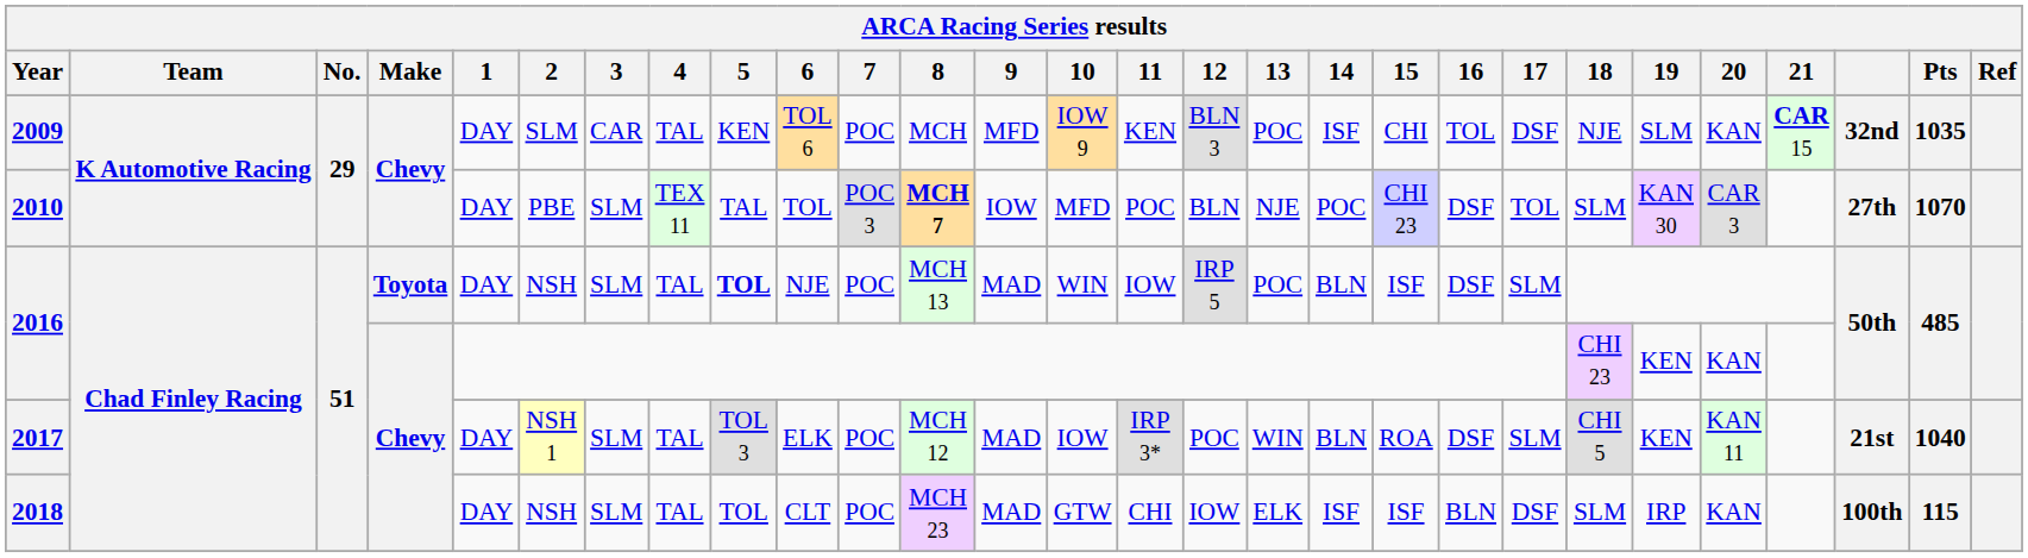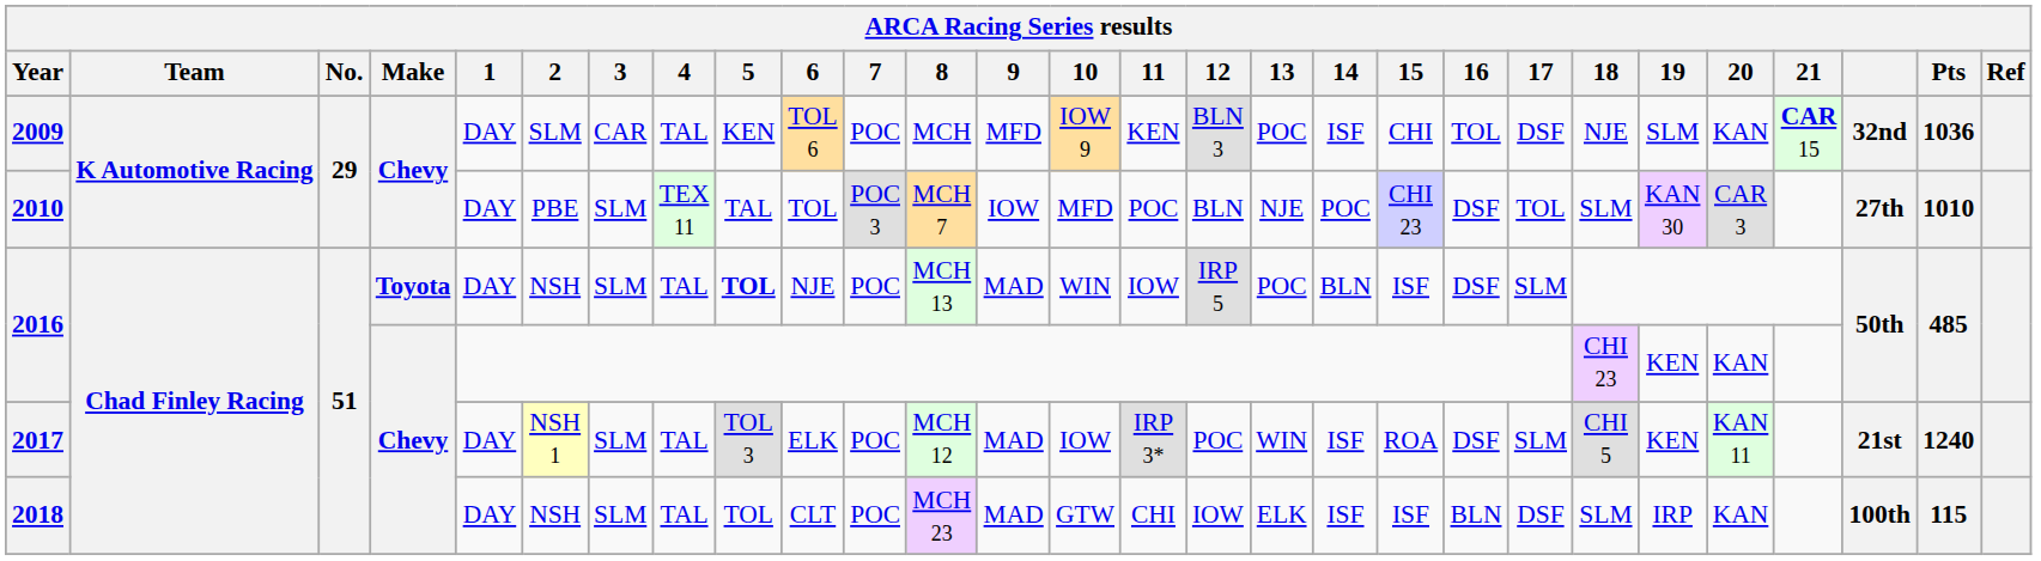 <table class="wikitable" style="text-align:center; font-size:75%">
 <tr>
 <th colspan=45><a href='#'>ARCA Racing Series</a> results</th>
 </tr>
 <tr>
 <th>Year</th>
 <th>Team</th>
 <th>No.</th>
 <th>Make</th>
 <th>1</th>
 <th>2</th>
 <th>3</th>
 <th>4</th>
 <th>5</th>
 <th>6</th>
 <th>7</th>
 <th>8</th>
 <th>9</th>
 <th>10</th>
 <th>11</th>
 <th>12</th>
 <th>13</th>
 <th>14</th>
 <th>15</th>
 <th>16</th>
 <th>17</th>
 <th>18</th>
 <th>19</th>
 <th>20</th>
 <th>21</th>
 <th></th>
 <th>Pts</th>
 <th>Ref</th>
 </tr>
 <tr>
 <th><a href='#'>2009</a></th>
 <th rowspan=2><a href='#'>K Automotive Racing</a></th>
 <th rowspan=2>29</th>
 <th rowspan=2><a href='#'>Chevy</a></th>
 <td><a href='#'>DAY</a></td>
 <td><a href='#'>SLM</a></td>
 <td><a href='#'>CAR</a></td>
 <td><a href='#'>TAL</a></td>
 <td><a href='#'>KEN</a></td>
 <td style="background:#FFDF9F;"><a href='#'>TOL</a><br><small>6</small></td>
 <td><a href='#'>POC</a></td>
 <td><a href='#'>MCH</a></td>
 <td><a href='#'>MFD</a></td>
 <td style="background:#FFDF9F;"><a href='#'>IOW</a><br><small>9</small></td>
 <td><a href='#'>KEN</a></td>
 <td style="background:#DFDFDF;"><a href='#'>BLN</a><br><small>3</small></td>
 <td><a href='#'>POC</a></td>
 <td><a href='#'>ISF</a></td>
 <td><a href='#'>CHI</a></td>
 <td><a href='#'>TOL</a></td>
 <td><a href='#'>DSF</a></td>
 <td><a href='#'>NJE</a></td>
 <td><a href='#'>SLM</a></td>
 <td><a href='#'>KAN</a></td>
 <td style="background:#DFFFDF;"><strong><a href='#'>CAR</a></strong><br><small>15</small></td>
 <th>32nd</th>
-<th>1035</th>
+<th>1036</th>
 <th></th>
 </tr>
 <tr>
 <th><a href='#'>2010</a></th>
 <td><a href='#'>DAY</a></td>
 <td><a href='#'>PBE</a></td>
 <td><a href='#'>SLM</a></td>
 <td style="background:#DFFFDF;"><a href='#'>TEX</a><br><small>11</small></td>
 <td><a href='#'>TAL</a></td>
 <td><a href='#'>TOL</a></td>
 <td style="background:#DFDFDF;"><a href='#'>POC</a><br><small>3</small></td>
-<td style="background:#FFDF9F;"><strong><a href='#'>MCH</a><br><small>7</small></strong></td>
+<td style="background:#FFDF9F;"><a href='#'>MCH</a><br><small>7</small></td>
 <td><a href='#'>IOW</a></td>
 <td><a href='#'>MFD</a></td>
 <td><a href='#'>POC</a></td>
 <td><a href='#'>BLN</a></td>
 <td><a href='#'>NJE</a></td>
 <td><a href='#'>POC</a></td>
 <td style="background:#CFCFFF;"><a href='#'>CHI</a><br><small>23</small></td>
 <td><a href='#'>DSF</a></td>
 <td><a href='#'>TOL</a></td>
 <td><a href='#'>SLM</a></td>
 <td style="background:#EFCFFF;"><a href='#'>KAN</a><br><small>30</small></td>
 <td style="background:#DFDFDF;"><a href='#'>CAR</a><br><small>3</small></td>
 <td></td>
 <th>27th</th>
-<th>1070</th>
+<th>1010</th>
 <th></th>
 </tr>
 <tr>
 <th rowspan=2><a href='#'>2016</a></th>
 <th rowspan=4><a href='#'>Chad Finley Racing</a></th>
 <th rowspan=4>51</th>
 <th><a href='#'>Toyota</a></th>
 <td><a href='#'>DAY</a></td>
 <td><a href='#'>NSH</a></td>
 <td><a href='#'>SLM</a></td>
 <td><a href='#'>TAL</a></td>
 <td><strong><a href='#'>TOL</a></strong></td>
 <td><a href='#'>NJE</a></td>
 <td><a href='#'>POC</a></td>
 <td style="background:#DFFFDF;"><a href='#'>MCH</a><br><small>13</small></td>
 <td><a href='#'>MAD</a></td>
 <td><a href='#'>WIN</a></td>
 <td><a href='#'>IOW</a></td>
 <td style="background:#DFDFDF;"><a href='#'>IRP</a><br><small>5</small></td>
 <td><a href='#'>POC</a></td>
 <td><a href='#'>BLN</a></td>
 <td><a href='#'>ISF</a></td>
 <td><a href='#'>DSF</a></td>
 <td><a href='#'>SLM</a></td>
 <td colspan=4></td>
 <th rowspan=2>50th</th>
 <th rowspan=2>485</th>
 <th rowspan=2></th>
 </tr>
 <tr>
 <th rowspan=3><a href='#'>Chevy</a></th>
 <td colspan=17></td>
 <td style="background:#EFCFFF;"><a href='#'>CHI</a><br><small>23</small></td>
 <td><a href='#'>KEN</a></td>
 <td><a href='#'>KAN</a></td>
 <td></td>
 </tr>
 <tr>
 <th><a href='#'>2017</a></th>
 <td><a href='#'>DAY</a></td>
 <td style="background:#FFFFBF;"><a href='#'>NSH</a><br><small>1</small></td>
 <td><a href='#'>SLM</a></td>
 <td><a href='#'>TAL</a></td>
 <td style="background:#DFDFDF;"><a href='#'>TOL</a><br><small>3</small></td>
 <td><a href='#'>ELK</a></td>
 <td><a href='#'>POC</a></td>
 <td style="background:#DFFFDF;"><a href='#'>MCH</a><br><small>12</small></td>
 <td><a href='#'>MAD</a></td>
 <td><a href='#'>IOW</a></td>
 <td style="background:#DFDFDF;"><a href='#'>IRP</a><br><small>3*</small></td>
 <td><a href='#'>POC</a></td>
 <td><a href='#'>WIN</a></td>
-<td><a href='#'>BLN</a></td>
+<td><a href='#'>ISF</a></td>
 <td><a href='#'>ROA</a></td>
 <td><a href='#'>DSF</a></td>
 <td><a href='#'>SLM</a></td>
 <td style="background:#DFDFDF;"><a href='#'>CHI</a><br><small>5</small></td>
 <td><a href='#'>KEN</a></td>
 <td style="background:#DFFFDF;"><a href='#'>KAN</a><br><small>11</small></td>
 <td></td>
 <th>21st</th>
-<th>1040</th>
+<th>1240</th>
 <th></th>
 </tr>
 <tr>
 <th><a href='#'>2018</a></th>
 <td><a href='#'>DAY</a></td>
 <td><a href='#'>NSH</a></td>
 <td><a href='#'>SLM</a></td>
 <td><a href='#'>TAL</a></td>
 <td><a href='#'>TOL</a></td>
 <td><a href='#'>CLT</a></td>
 <td><a href='#'>POC</a></td>
 <td style="background:#EFCFFF;"><a href='#'>MCH</a><br><small>23</small></td>
 <td><a href='#'>MAD</a></td>
 <td><a href='#'>GTW</a></td>
 <td><a href='#'>CHI</a></td>
 <td><a href='#'>IOW</a></td>
 <td><a href='#'>ELK</a></td>
 <td><a href='#'>ISF</a></td>
 <td><a href='#'>ISF</a></td>
 <td><a href='#'>BLN</a></td>
 <td><a href='#'>DSF</a></td>
 <td><a href='#'>SLM</a></td>
 <td><a href='#'>IRP</a></td>
 <td><a href='#'>KAN</a></td>
 <td></td>
 <th>100th</th>
 <th>115</th>
 <th></th>
 </tr>
 </table>
